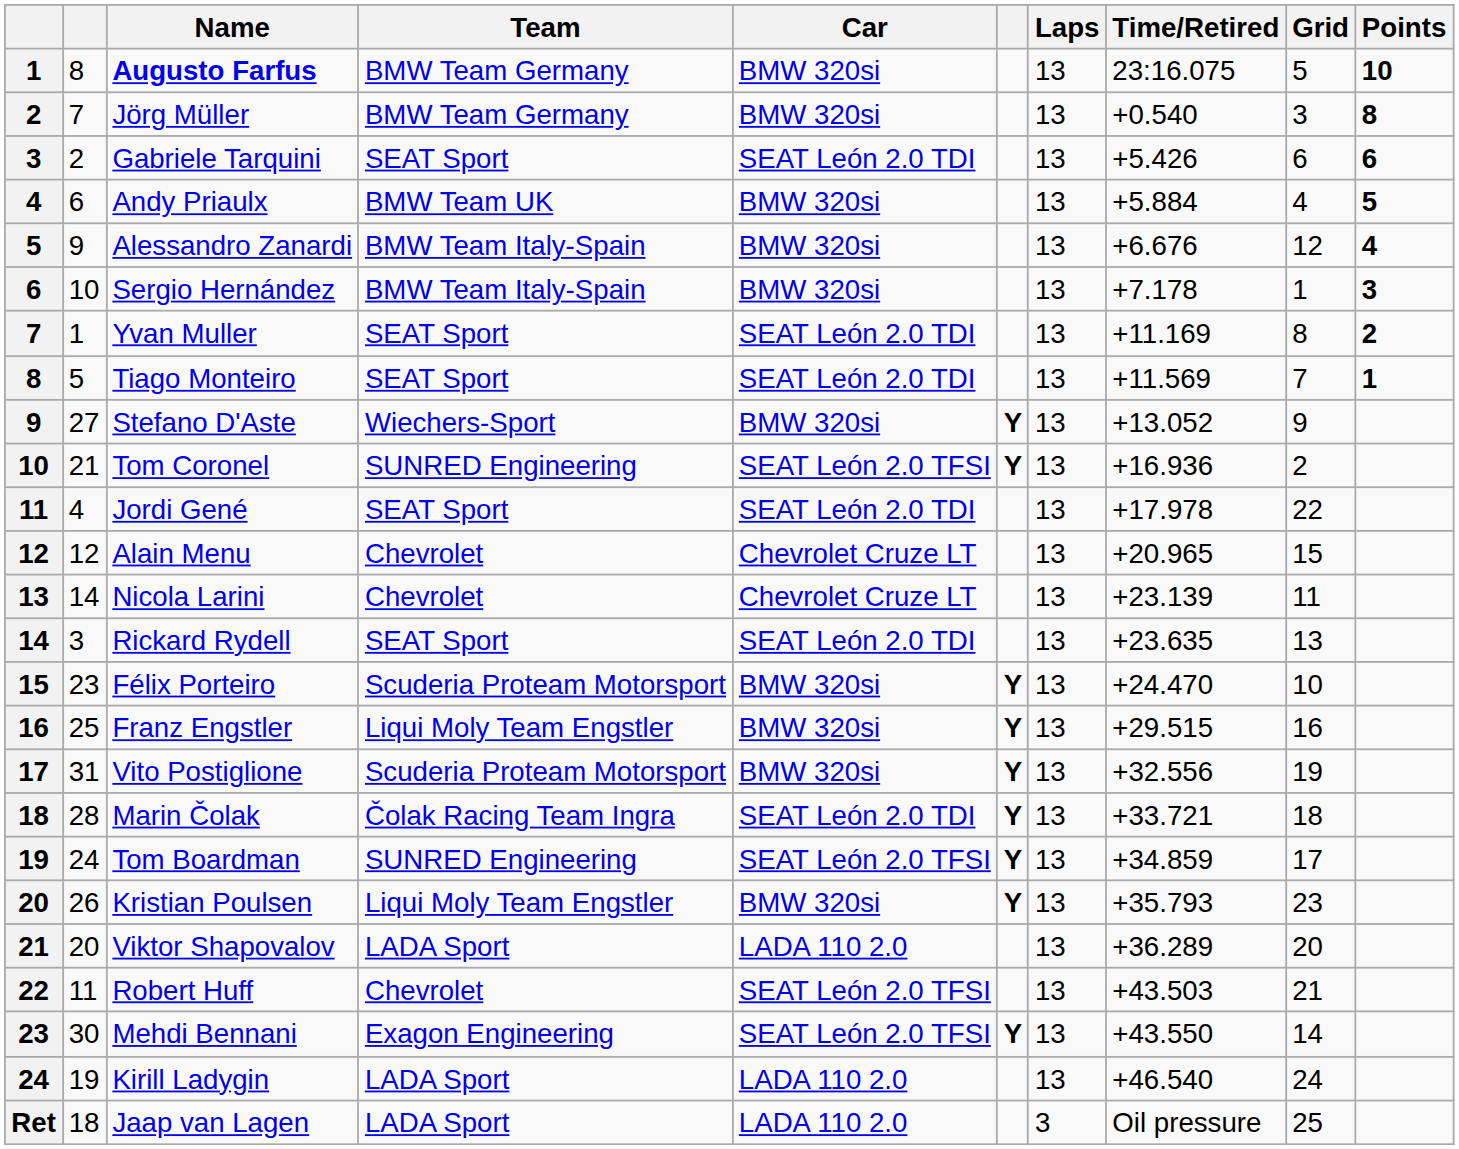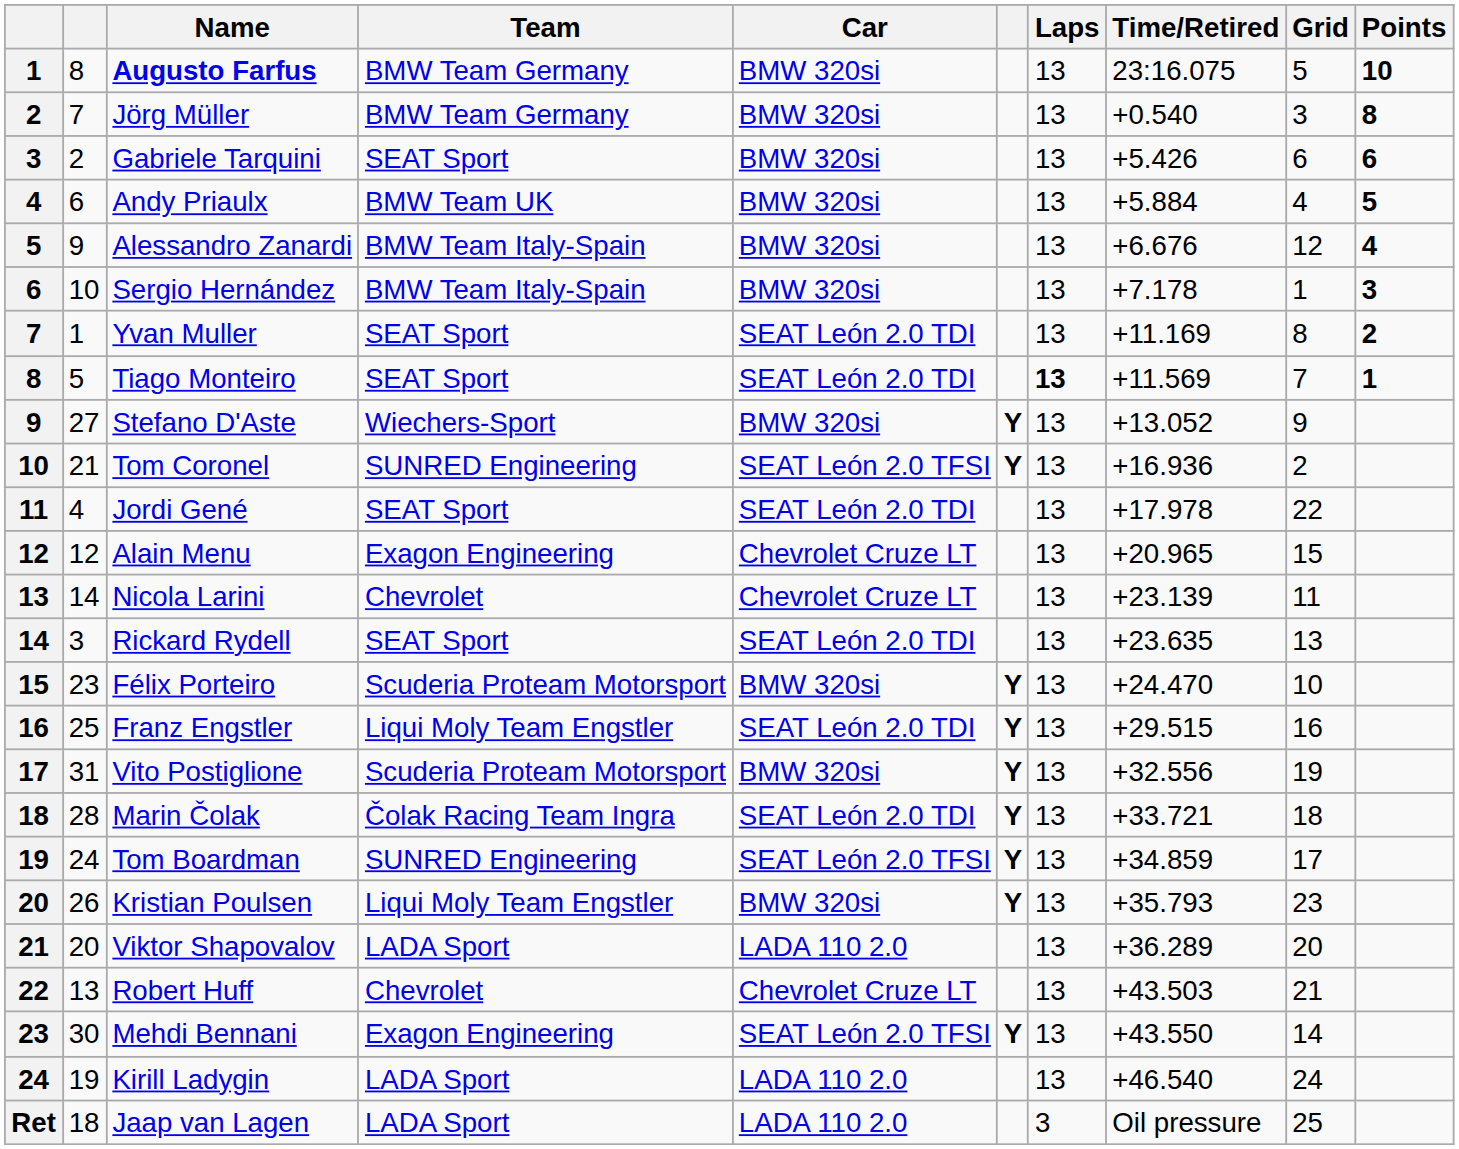 <table class="wikitable sortable" style="font-size: 95%;">
 <tr>
 <th></th>
 <th></th>
 <th>Name</th>
 <th>Team</th>
 <th>Car</th>
 <th></th>
 <th>Laps</th>
 <th>Time/Retired</th>
 <th>Grid</th>
 <th>Points</th>
 </tr>
 <tr>
 <th>1</th>
 <td>8</td>
 <td> <strong><a href='#'>Augusto Farfus</a></strong></td>
 <td><a href='#'>BMW Team Germany</a></td>
 <td><a href='#'>BMW 320si</a></td>
 <td></td>
 <td>13</td>
 <td>23:16.075</td>
 <td>5</td>
 <td><strong>10</strong></td>
 </tr>
 <tr>
 <th>2</th>
 <td>7</td>
 <td> <a href='#'>Jörg Müller</a></td>
 <td><a href='#'>BMW Team Germany</a></td>
 <td><a href='#'>BMW 320si</a></td>
 <td></td>
 <td>13</td>
 <td>+0.540</td>
 <td>3</td>
 <td><strong>8</strong></td>
 </tr>
 <tr>
 <th>3</th>
 <td>2</td>
 <td> <a href='#'>Gabriele Tarquini</a></td>
 <td><a href='#'>SEAT Sport</a></td>
-<td><a href='#'>SEAT León 2.0 TDI</a></td>
+<td><a href='#'>BMW 320si</a></td>
 <td></td>
 <td>13</td>
 <td>+5.426</td>
 <td>6</td>
 <td><strong>6</strong></td>
 </tr>
 <tr>
 <th>4</th>
 <td>6</td>
 <td> <a href='#'>Andy Priaulx</a></td>
 <td><a href='#'>BMW Team UK</a></td>
 <td><a href='#'>BMW 320si</a></td>
 <td></td>
 <td>13</td>
 <td>+5.884</td>
 <td>4</td>
 <td><strong>5</strong></td>
 </tr>
 <tr>
 <th>5</th>
 <td>9</td>
 <td> <a href='#'>Alessandro Zanardi</a></td>
 <td><a href='#'>BMW Team Italy-Spain</a></td>
 <td><a href='#'>BMW 320si</a></td>
 <td></td>
 <td>13</td>
 <td>+6.676</td>
 <td>12</td>
 <td><strong>4</strong></td>
 </tr>
 <tr>
 <th>6</th>
 <td>10</td>
 <td> <a href='#'>Sergio Hernández</a></td>
 <td><a href='#'>BMW Team Italy-Spain</a></td>
 <td><a href='#'>BMW 320si</a></td>
 <td></td>
 <td>13</td>
 <td>+7.178</td>
 <td>1</td>
 <td><strong>3</strong></td>
 </tr>
 <tr>
 <th>7</th>
 <td>1</td>
 <td> <a href='#'>Yvan Muller</a></td>
 <td><a href='#'>SEAT Sport</a></td>
 <td><a href='#'>SEAT León 2.0 TDI</a></td>
 <td></td>
 <td>13</td>
 <td>+11.169</td>
 <td>8</td>
 <td><strong>2</strong></td>
 </tr>
 <tr>
 <th>8</th>
 <td>5</td>
 <td> <a href='#'>Tiago Monteiro</a></td>
 <td><a href='#'>SEAT Sport</a></td>
 <td><a href='#'>SEAT León 2.0 TDI</a></td>
 <td></td>
-<td>13</td>
+<td><strong>13</strong></td>
 <td>+11.569</td>
 <td>7</td>
 <td><strong>1</strong></td>
 </tr>
 <tr>
 <th>9</th>
 <td>27</td>
 <td> <a href='#'>Stefano D'Aste</a></td>
 <td><a href='#'>Wiechers-Sport</a></td>
 <td><a href='#'>BMW 320si</a></td>
 <td align=center><strong><span>Y</span></strong></td>
 <td>13</td>
 <td>+13.052</td>
 <td>9</td>
 <td></td>
 </tr>
 <tr>
 <th>10</th>
 <td>21</td>
 <td> <a href='#'>Tom Coronel</a></td>
 <td><a href='#'>SUNRED Engineering</a></td>
 <td><a href='#'>SEAT León 2.0 TFSI</a></td>
 <td align=center><strong><span>Y</span></strong></td>
 <td>13</td>
 <td>+16.936</td>
 <td>2</td>
 <td></td>
 </tr>
 <tr>
 <th>11</th>
 <td>4</td>
 <td> <a href='#'>Jordi Gené</a></td>
 <td><a href='#'>SEAT Sport</a></td>
 <td><a href='#'>SEAT León 2.0 TDI</a></td>
 <td></td>
 <td>13</td>
 <td>+17.978</td>
 <td>22</td>
 <td></td>
 </tr>
 <tr>
 <th>12</th>
 <td>12</td>
 <td> <a href='#'>Alain Menu</a></td>
-<td><a href='#'>Chevrolet</a></td>
+<td><a href='#'>Exagon Engineering</a></td>
 <td><a href='#'>Chevrolet Cruze LT</a></td>
 <td></td>
 <td>13</td>
 <td>+20.965</td>
 <td>15</td>
 <td></td>
 </tr>
 <tr>
 <th>13</th>
 <td>14</td>
 <td> <a href='#'>Nicola Larini</a></td>
 <td><a href='#'>Chevrolet</a></td>
 <td><a href='#'>Chevrolet Cruze LT</a></td>
 <td></td>
 <td>13</td>
 <td>+23.139</td>
 <td>11</td>
 <td></td>
 </tr>
 <tr>
 <th>14</th>
 <td>3</td>
 <td> <a href='#'>Rickard Rydell</a></td>
 <td><a href='#'>SEAT Sport</a></td>
 <td><a href='#'>SEAT León 2.0 TDI</a></td>
 <td></td>
 <td>13</td>
 <td>+23.635</td>
 <td>13</td>
 <td></td>
 </tr>
 <tr>
 <th>15</th>
 <td>23</td>
 <td> <a href='#'>Félix Porteiro</a></td>
 <td><a href='#'>Scuderia Proteam Motorsport</a></td>
 <td><a href='#'>BMW 320si</a></td>
 <td align=center><strong><span>Y</span></strong></td>
 <td>13</td>
 <td>+24.470</td>
 <td>10</td>
 <td></td>
 </tr>
 <tr>
 <th>16</th>
 <td>25</td>
 <td> <a href='#'>Franz Engstler</a></td>
 <td><a href='#'>Liqui Moly Team Engstler</a></td>
-<td><a href='#'>BMW 320si</a></td>
+<td><a href='#'>SEAT León 2.0 TDI</a></td>
 <td align=center><strong><span>Y</span></strong></td>
 <td>13</td>
 <td>+29.515</td>
 <td>16</td>
 <td></td>
 </tr>
 <tr>
 <th>17</th>
 <td>31</td>
 <td> <a href='#'>Vito Postiglione</a></td>
 <td><a href='#'>Scuderia Proteam Motorsport</a></td>
 <td><a href='#'>BMW 320si</a></td>
 <td align=center><strong><span>Y</span></strong></td>
 <td>13</td>
 <td>+32.556</td>
 <td>19</td>
 <td></td>
 </tr>
 <tr>
 <th>18</th>
 <td>28</td>
 <td> <a href='#'>Marin Čolak</a></td>
 <td><a href='#'>Čolak Racing Team Ingra</a></td>
 <td><a href='#'>SEAT León 2.0 TDI</a></td>
 <td align=center><strong><span>Y</span></strong></td>
 <td>13</td>
 <td>+33.721</td>
 <td>18</td>
 <td></td>
 </tr>
 <tr>
 <th>19</th>
 <td>24</td>
 <td> <a href='#'>Tom Boardman</a></td>
 <td><a href='#'>SUNRED Engineering</a></td>
 <td><a href='#'>SEAT León 2.0 TFSI</a></td>
 <td align=center><strong><span>Y</span></strong></td>
 <td>13</td>
 <td>+34.859</td>
 <td>17</td>
 <td></td>
 </tr>
 <tr>
 <th>20</th>
 <td>26</td>
 <td> <a href='#'>Kristian Poulsen</a></td>
 <td><a href='#'>Liqui Moly Team Engstler</a></td>
 <td><a href='#'>BMW 320si</a></td>
 <td align=center><strong><span>Y</span></strong></td>
 <td>13</td>
 <td>+35.793</td>
 <td>23</td>
 <td></td>
 </tr>
 <tr>
 <th>21</th>
 <td>20</td>
 <td> <a href='#'>Viktor Shapovalov</a></td>
 <td><a href='#'>LADA Sport</a></td>
 <td><a href='#'>LADA 110 2.0</a></td>
 <td></td>
 <td>13</td>
 <td>+36.289</td>
 <td>20</td>
 <td></td>
 </tr>
 <tr>
 <th>22</th>
-<td>11</td>
+<td>13</td>
 <td> <a href='#'>Robert Huff</a></td>
 <td><a href='#'>Chevrolet</a></td>
-<td><a href='#'>SEAT León 2.0 TFSI</a></td>
+<td><a href='#'>Chevrolet Cruze LT</a></td>
 <td></td>
 <td>13</td>
 <td>+43.503</td>
 <td>21</td>
 <td></td>
 </tr>
 <tr>
 <th>23</th>
 <td>30</td>
 <td> <a href='#'>Mehdi Bennani</a></td>
 <td><a href='#'>Exagon Engineering</a></td>
 <td><a href='#'>SEAT León 2.0 TFSI</a></td>
 <td align=center><strong><span>Y</span></strong></td>
 <td>13</td>
 <td>+43.550</td>
 <td>14</td>
 <td></td>
 </tr>
 <tr>
 <th>24</th>
 <td>19</td>
 <td> <a href='#'>Kirill Ladygin</a></td>
 <td><a href='#'>LADA Sport</a></td>
 <td><a href='#'>LADA 110 2.0</a></td>
 <td></td>
 <td>13</td>
 <td>+46.540</td>
 <td>24</td>
 <td></td>
 </tr>
 <tr>
 <th>Ret</th>
 <td>18</td>
 <td> <a href='#'>Jaap van Lagen</a></td>
 <td><a href='#'>LADA Sport</a></td>
 <td><a href='#'>LADA 110 2.0</a></td>
 <td></td>
 <td>3</td>
 <td>Oil pressure</td>
 <td>25</td>
 <td></td>
 </tr>
 </table>
